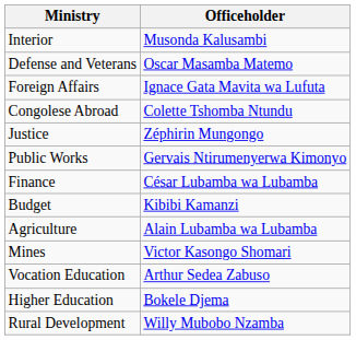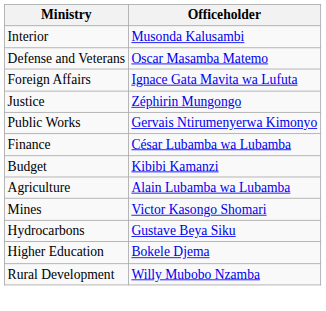 <table class=wikitable>
 <tr>
 <th>Ministry</th>
 <th>Officeholder</th>
 </tr>
 <tr>
 <td>Interior</td>
 <td><a href='#'>Musonda Kalusambi</a></td>
 </tr>
 <tr>
 <td>Defense and Veterans</td>
 <td><a href='#'>Oscar Masamba Matemo</a></td>
 </tr>
 <tr>
 <td>Foreign Affairs</td>
 <td><a href='#'>Ignace Gata Mavita wa Lufuta</a></td>
-</tr>
-<tr>
-<td>Congolese Abroad</td>
-<td><a href='#'>Colette Tshomba Ntundu</a></td>
 </tr>
 <tr>
 <td>Justice</td>
 <td><a href='#'>Zéphirin Mungongo</a></td>
 </tr>
 <tr>
 <td>Public Works</td>
 <td><a href='#'>Gervais Ntirumenyerwa Kimonyo</a></td>
 </tr>
 <tr>
 <td>Finance</td>
 <td><a href='#'>César Lubamba wa Lubamba</a></td>
 </tr>
 <tr>
 <td>Budget</td>
 <td><a href='#'>Kibibi Kamanzi</a></td>
 </tr>
 <tr>
 <td>Agriculture</td>
 <td><a href='#'>Alain Lubamba wa Lubamba</a></td>
 </tr>
 <tr>
 <td>Mines</td>
 <td><a href='#'>Victor Kasongo Shomari</a></td>
 </tr>
 <tr>
-<td>Vocation Education</td>
-<td><a href='#'>Arthur Sedea Zabuso</a></td>
+<td>Hydrocarbons</td>
+<td><a href='#'>Gustave Beya Siku</a></td>
 </tr>
 <tr>
 <td>Higher Education</td>
 <td><a href='#'>Bokele Djema</a></td>
 </tr>
 <tr>
 <td>Rural Development</td>
 <td><a href='#'>Willy Mubobo Nzamba</a></td>
 </tr>
 </table>
